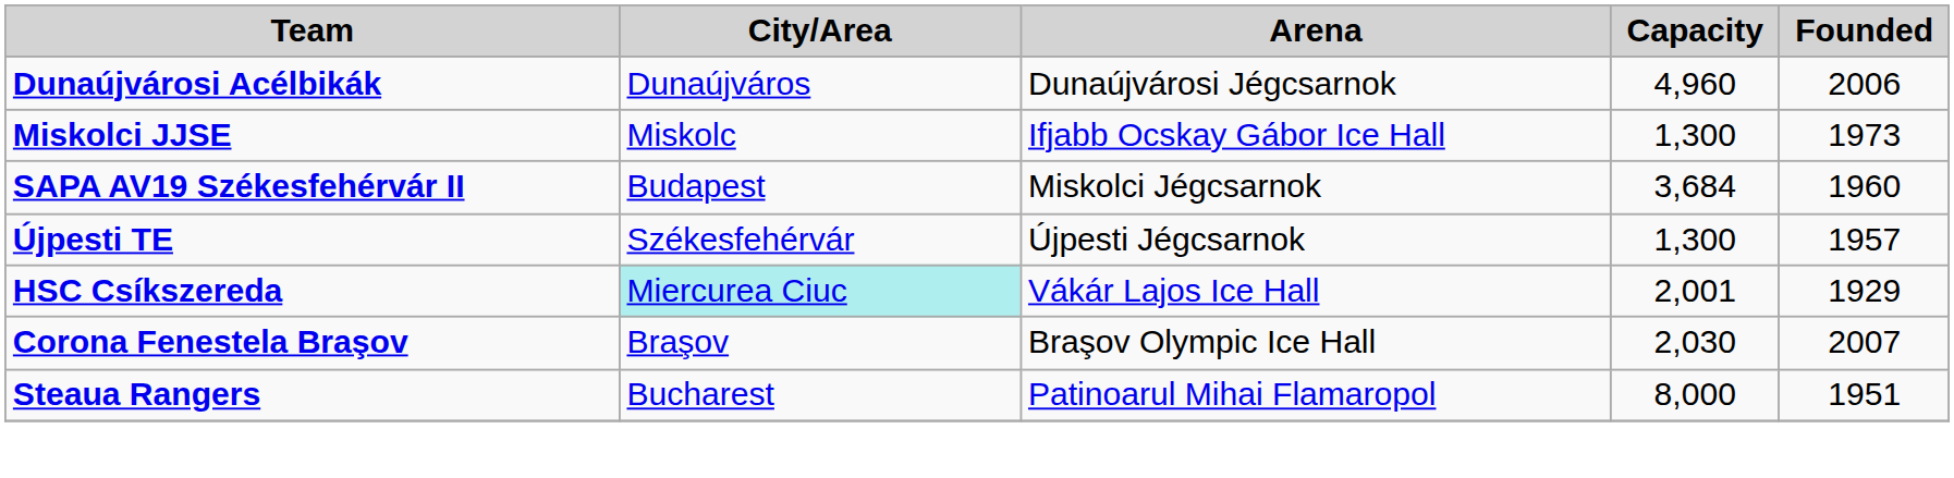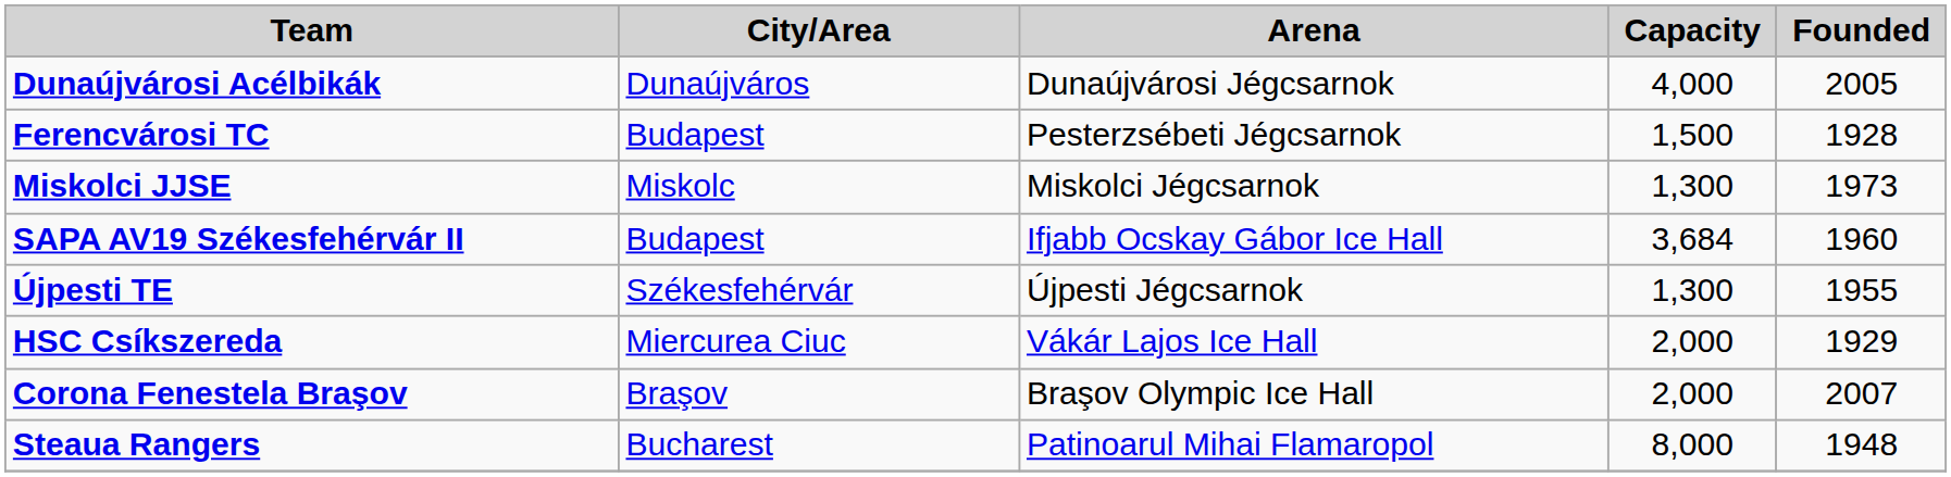 <table class="wikitable" style="width:60%; text-align:left">
 <tr>
 <th style="background:lightgrey;width:26%">Team</th>
 <th style="background:lightgrey;width:17%">City/Area</th>
 <th style="background:lightgrey;width:25%">Arena</th>
 <th style="background:lightgrey;width:4%">Capacity</th>
 <th style="background:lightgrey;width:4%">Founded</th>
 </tr>
 <tr>
 <td><strong><a href='#'>Dunaújvárosi Acélbikák</a></strong></td>
 <td> <a href='#'>Dunaújváros</a></td>
 <td>Dunaújvárosi Jégcsarnok</td>
-<td align=center>4,960</td>
-<td align=center>2006</td>
+<td align=center>4,000</td>
+<td align=center>2005</td>
+</tr>
+<tr>
+<td><strong><a href='#'>Ferencvárosi TC</a></strong></td>
+<td> <a href='#'>Budapest</a></td>
+<td>Pesterzsébeti Jégcsarnok</td>
+<td align=center>1,500</td>
+<td align=center>1928</td>
 </tr>
 <tr>
 <td><strong><a href='#'>Miskolci JJSE</a></strong></td>
 <td> <a href='#'>Miskolc</a></td>
-<td><a href='#'>Ifjabb Ocskay Gábor Ice Hall</a></td>
+<td>Miskolci Jégcsarnok</td>
 <td align=center>1,300</td>
 <td align=center>1973</td>
 </tr>
 <tr>
 <td><strong><a href='#'>SAPA AV19 Székesfehérvár II</a></strong></td>
 <td> <a href='#'>Budapest</a></td>
-<td>Miskolci Jégcsarnok</td>
+<td><a href='#'>Ifjabb Ocskay Gábor Ice Hall</a></td>
 <td align=center>3,684</td>
 <td align=center>1960</td>
 </tr>
 <tr>
 <td><strong><a href='#'>Újpesti TE</a></strong></td>
 <td> <a href='#'>Székesfehérvár</a></td>
 <td>Újpesti Jégcsarnok</td>
 <td align=center>1,300</td>
-<td align=center>1957</td>
+<td align=center>1955</td>
 </tr>
 <tr>
 <td><strong><a href='#'>HSC Csíkszereda</a></strong></td>
-<td style="background: paleturquoise;"> <a href='#'>Miercurea Ciuc</a></td>
+<td> <a href='#'>Miercurea Ciuc</a></td>
 <td><a href='#'>Vákár Lajos Ice Hall</a></td>
-<td align=center>2,001</td>
+<td align=center>2,000</td>
 <td align=center>1929</td>
 </tr>
 <tr>
 <td><strong><a href='#'>Corona Fenestela Braşov</a></strong></td>
 <td> <a href='#'>Braşov</a></td>
 <td>Braşov Olympic Ice Hall</td>
-<td align=center>2,030</td>
+<td align=center>2,000</td>
 <td align=center>2007</td>
 </tr>
 <tr>
 <td><strong><a href='#'>Steaua Rangers</a></strong></td>
 <td> <a href='#'>Bucharest</a></td>
 <td><a href='#'>Patinoarul Mihai Flamaropol</a></td>
 <td align=center>8,000</td>
-<td align=center>1951</td>
+<td align=center>1948</td>
 </tr>
 <tr>
 </tr>
 </table>
